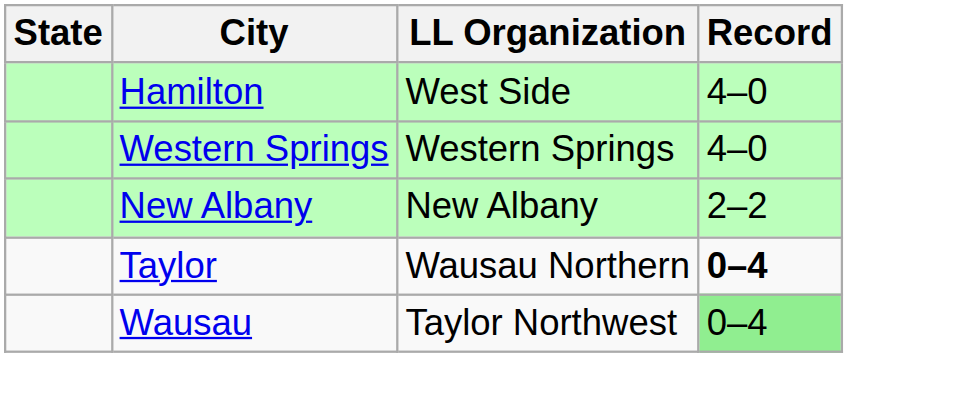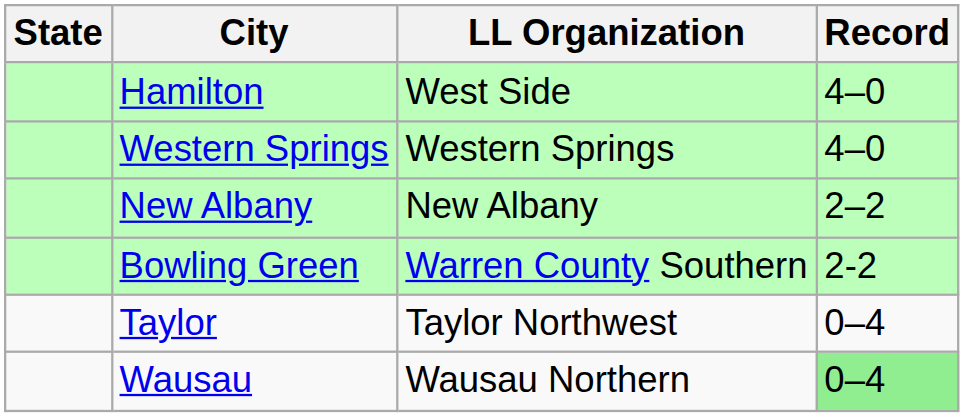 <table class="wikitable">
 <tr>
 <th>State</th>
 <th>City</th>
 <th>LL Organization</th>
 <th>Record</th>
 </tr>
 <tr bgcolor=#bbffbb>
 <td><strong></strong></td>
 <td><a href='#'>Hamilton</a></td>
 <td>West Side</td>
 <td>4–0</td>
 </tr>
 <tr bgcolor=#bbffbb>
 <td><strong></strong></td>
 <td><a href='#'>Western Springs</a></td>
 <td>Western Springs</td>
 <td>4–0</td>
 </tr>
 <tr bgcolor=#bbffbb>
 <td><strong></strong></td>
 <td><a href='#'>New Albany</a></td>
 <td>New Albany</td>
 <td>2–2</td>
 </tr>
+<tr bgcolor=#bbffbb>
+<td><strong></strong></td>
+<td><a href='#'>Bowling Green</a></td>
+<td><a href='#'>Warren County</a> Southern</td>
+<td>2-2</td>
+</tr>
 <tr>
 <td><strong></strong></td>
 <td><a href='#'>Taylor</a></td>
-<td>Wausau Northern</td>
-<td><strong>0–4</strong></td>
+<td>Taylor Northwest</td>
+<td>0–4</td>
 </tr>
 <tr>
 <td><strong></strong></td>
 <td><a href='#'>Wausau</a></td>
-<td>Taylor Northwest</td>
+<td>Wausau Northern</td>
 <td style="background: lightgreen;">0–4</td>
 </tr>
 </table>
